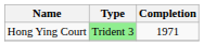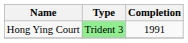 <table class="wikitable" style="text-align: center">
 <tr>
 <th>Name</th>
 <th>Type</th>
 <th>Completion</th>
 </tr>
 <tr>
 <td>Hong Ying Court</td>
 <td rowspan="1" style="background: lightgreen;">Trident 3</td>
-<td rowspan="1">1971</td>
+<td rowspan="1">1991</td>
 </tr>
 <tr>
 </tr>
 </table>
